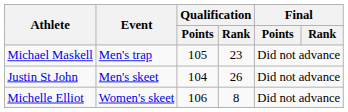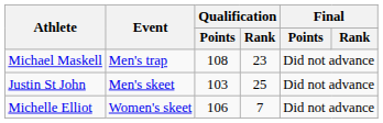 <table class="wikitable" style="font-size:90%">
 <tr>
 <th rowspan=2>Athlete</th>
 <th rowspan=2>Event</th>
 <th colspan=2>Qualification</th>
 <th colspan=2>Final</th>
 </tr>
 <tr style="font-size:95%">
 <th>Points</th>
 <th>Rank</th>
 <th>Points</th>
 <th>Rank</th>
 </tr>
 <tr align=center>
 <td align=left><a href='#'>Michael Maskell</a></td>
 <td align=left><a href='#'>Men's trap</a></td>
-<td>105</td>
+<td>108</td>
 <td>23</td>
 <td colspan=2>Did not advance</td>
 </tr>
 <tr align=center>
 <td align=left><a href='#'>Justin St John</a></td>
 <td align=left><a href='#'>Men's skeet</a></td>
-<td>104</td>
-<td>26</td>
+<td>103</td>
+<td>25</td>
 <td colspan=2>Did not advance</td>
 </tr>
 <tr align=center>
 <td align=left><a href='#'>Michelle Elliot</a></td>
 <td align=left><a href='#'>Women's skeet</a></td>
 <td>106</td>
-<td>8</td>
+<td>7</td>
 <td colspan=2>Did not advance</td>
 </tr>
 </table>
